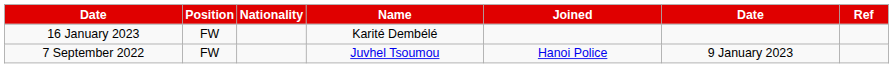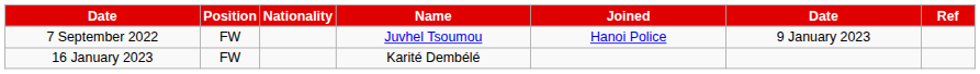 <table class="wikitable"  style="text-align:center; font-size:90%; ">
 <tr>
 <th style="background:#E00000; color:white; width:200px;">Date</th>
 <th style="background:#E00000; color:white; width:50px;">Position</th>
 <th style="background:#E00000; color:white; width:50px;">Nationality</th>
 <th style="background:#E00000; color:white; width:200px;">Name</th>
 <th style="background:#E00000; color:white; width:200px;">Joined</th>
 <th style="background:#E00000; color:white; width:200px;">Date</th>
 <th style="background:#E00000; color:white; width:50px;">Ref</th>
 </tr>
 <tr>
+<td>7 September 2022</td>
+<td>FW</td>
+<td></td>
+<td><a href='#'>Juvhel Tsoumou</a></td>
+<td><a href='#'>Hanoi Police</a></td>
+<td>9 January 2023</td>
+<td></td>
+</tr>
+<tr>
 <td>16 January 2023</td>
 <td>FW</td>
 <td></td>
 <td>Karité Dembélé</td>
 <td></td>
 <td></td>
 <td></td>
 </tr>
-<tr>
-<td>7 September 2022</td>
-<td>FW</td>
-<td></td>
-<td><a href='#'>Juvhel Tsoumou</a></td>
-<td><a href='#'>Hanoi Police</a></td>
-<td>9 January 2023</td>
-<td></td>
-</tr>
 </table>
